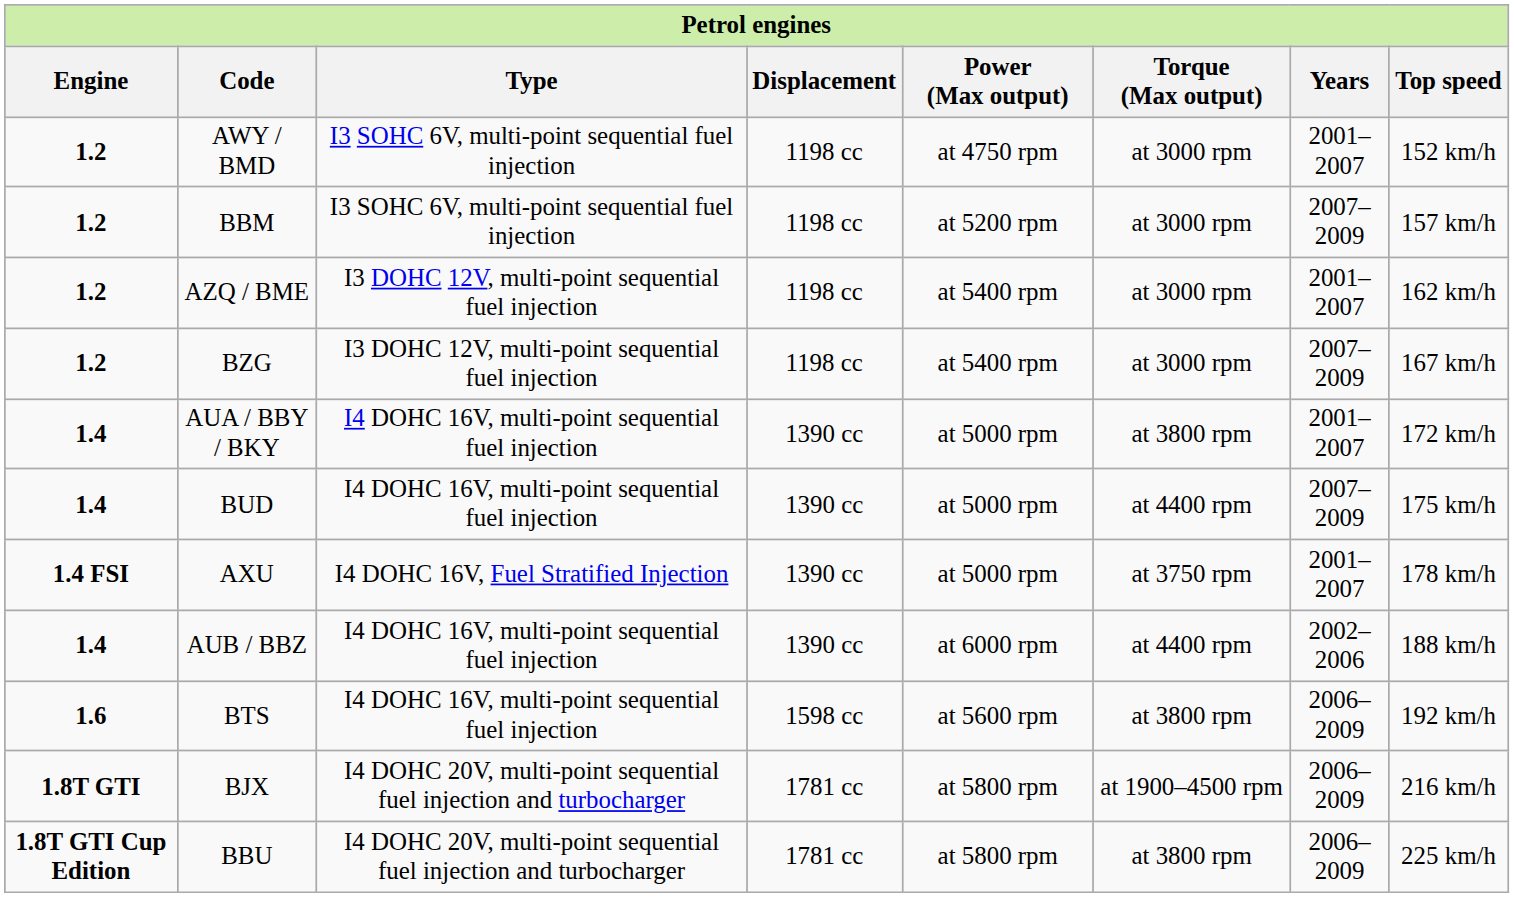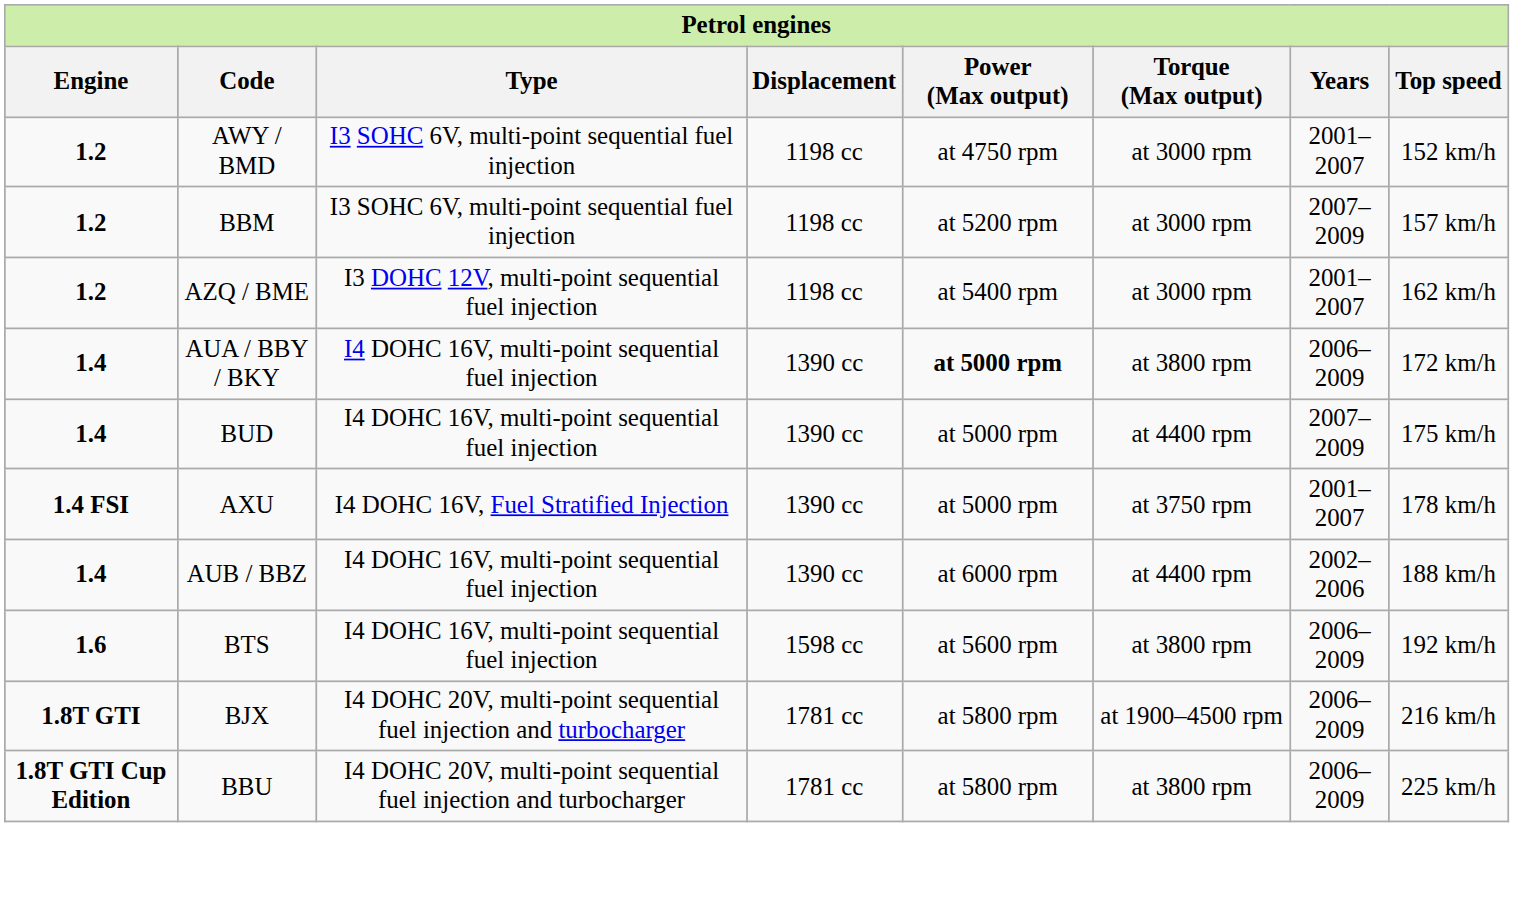 <table class="wikitable collapsible collapsed" cellpadding="0" style="text-align:center; font-size:90%;">
 <tr>
 <th colspan="8" style="width:400px; background:#cea;">Petrol engines</th>
 </tr>
 <tr>
 <th>Engine</th>
 <th>Code</th>
 <th>Type</th>
 <th>Displacement</th>
 <th>Power (Max output)</th>
 <th>Torque (Max output)</th>
 <th>Years</th>
 <th>Top speed</th>
 </tr>
 <tr>
 <td><strong>1.2</strong></td>
 <td>AWY / BMD</td>
 <td><a href='#'>I3</a> <a href='#'>SOHC</a> 6V, multi-point sequential fuel injection</td>
 <td>1198 cc</td>
 <td> at 4750 rpm</td>
 <td> at 3000 rpm</td>
 <td>2001–2007</td>
 <td>152 km/h</td>
 </tr>
 <tr>
 <td><strong>1.2</strong></td>
 <td>BBM</td>
 <td>I3 SOHC 6V, multi-point sequential fuel injection</td>
 <td>1198 cc</td>
 <td> at 5200 rpm</td>
 <td> at 3000 rpm</td>
 <td>2007–2009</td>
 <td>157 km/h</td>
 </tr>
 <tr>
 <td><strong>1.2</strong></td>
 <td>AZQ / BME</td>
 <td>I3 <a href='#'>DOHC</a> <a href='#'>12V</a>, multi-point sequential fuel injection</td>
 <td>1198 cc</td>
 <td> at 5400 rpm</td>
 <td> at 3000 rpm</td>
 <td>2001–2007</td>
 <td>162 km/h</td>
 </tr>
 <tr>
-<td><strong>1.2</strong></td>
-<td>BZG</td>
-<td>I3 DOHC 12V, multi-point sequential fuel injection</td>
-<td>1198 cc</td>
-<td> at 5400 rpm</td>
-<td> at 3000 rpm</td>
-<td>2007–2009</td>
-<td>167 km/h</td>
-</tr>
-<tr>
 <td><strong>1.4</strong></td>
 <td>AUA / BBY / BKY</td>
 <td><a href='#'>I4</a> DOHC 16V, multi-point sequential fuel injection</td>
 <td>1390 cc</td>
-<td> at 5000 rpm</td>
+<td><strong> at 5000 rpm</strong></td>
 <td> at 3800 rpm</td>
-<td>2001–2007</td>
+<td>2006–2009</td>
 <td>172 km/h</td>
 </tr>
 <tr>
 <td><strong>1.4</strong></td>
 <td>BUD</td>
 <td>I4 DOHC 16V, multi-point sequential fuel injection</td>
 <td>1390 cc</td>
 <td> at 5000 rpm</td>
 <td> at 4400 rpm</td>
 <td>2007–2009</td>
 <td>175 km/h</td>
 </tr>
 <tr>
 <td><strong>1.4 FSI</strong></td>
 <td>AXU</td>
 <td>I4 DOHC 16V, <a href='#'>Fuel Stratified Injection</a></td>
 <td>1390 cc</td>
 <td> at 5000 rpm</td>
 <td> at 3750 rpm</td>
 <td>2001–2007</td>
 <td>178 km/h</td>
 </tr>
 <tr>
 <td><strong>1.4</strong></td>
 <td>AUB / BBZ</td>
 <td>I4 DOHC 16V, multi-point sequential fuel injection</td>
 <td>1390 cc</td>
 <td> at 6000 rpm</td>
 <td> at 4400 rpm</td>
 <td>2002–2006</td>
 <td>188 km/h</td>
 </tr>
 <tr>
 <td><strong>1.6</strong></td>
 <td>BTS</td>
 <td>I4 DOHC 16V, multi-point sequential fuel injection</td>
 <td>1598 cc</td>
 <td> at 5600 rpm</td>
 <td> at 3800 rpm</td>
 <td>2006–2009</td>
 <td>192 km/h</td>
 </tr>
 <tr>
 <td><strong>1.8T GTI</strong></td>
 <td>BJX</td>
 <td>I4 DOHC 20V, multi-point sequential fuel injection and <a href='#'>turbocharger</a></td>
 <td>1781 cc</td>
 <td> at 5800 rpm</td>
 <td> at 1900–4500 rpm</td>
 <td>2006–2009</td>
 <td>216 km/h</td>
 </tr>
 <tr>
 <td><strong>1.8T GTI Cup Edition</strong></td>
 <td>BBU</td>
 <td>I4 DOHC 20V, multi-point sequential fuel injection and turbocharger</td>
 <td>1781 cc</td>
 <td> at 5800 rpm</td>
 <td> at 3800 rpm</td>
 <td>2006–2009</td>
 <td>225 km/h</td>
 </tr>
 </table>
